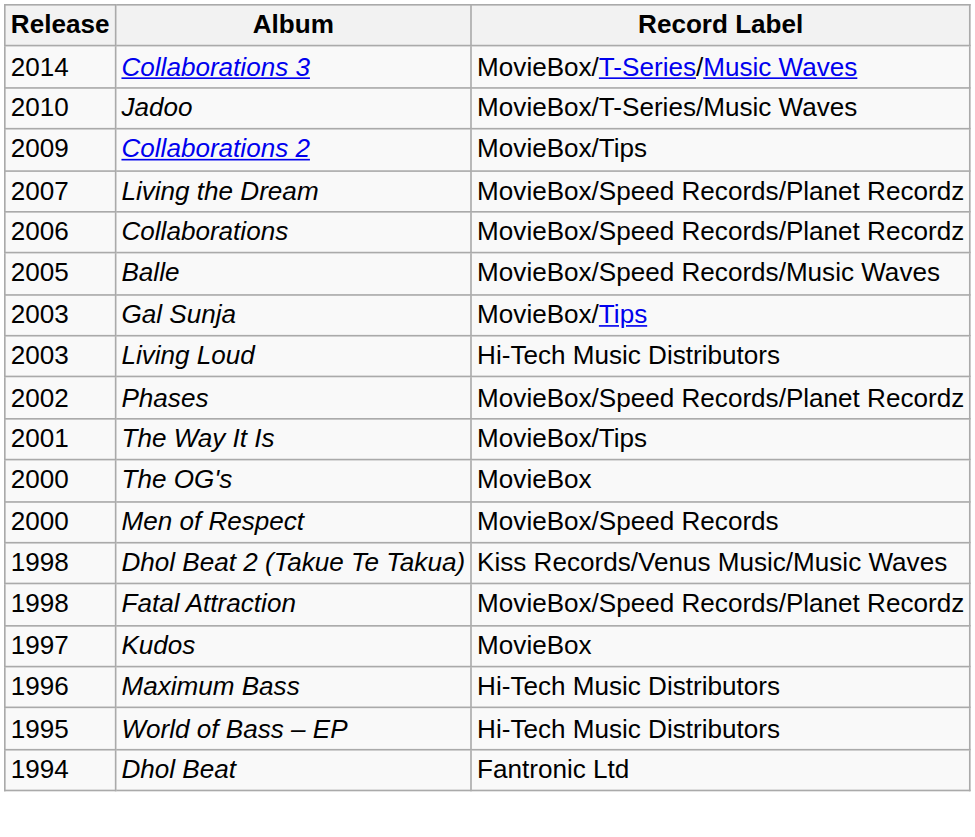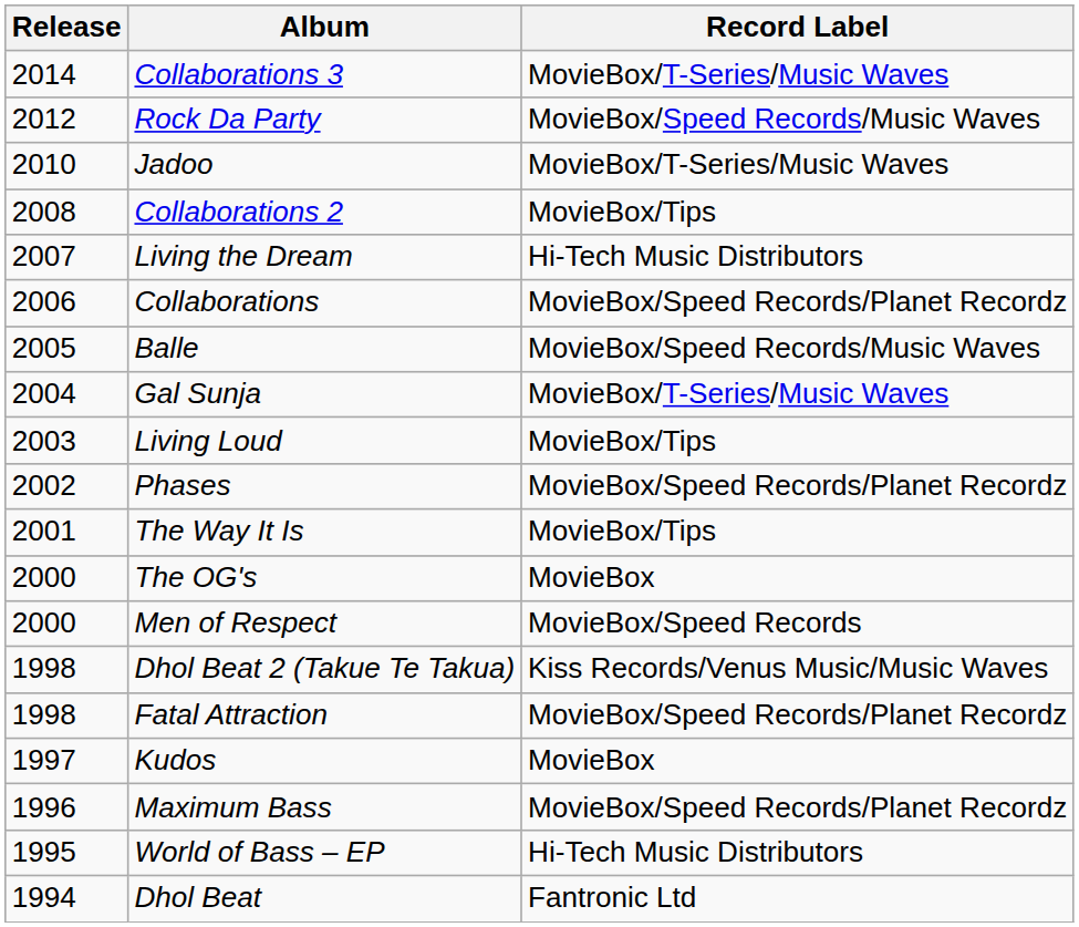 <table class="wikitable">
 <tr>
 <th>Release</th>
 <th>Album</th>
 <th>Record Label</th>
 </tr>
 <tr>
 <td>2014</td>
 <td><em><a href='#'>Collaborations 3</a></em></td>
 <td>MovieBox/<a href='#'>T-Series</a>/<a href='#'>Music Waves</a></td>
 </tr>
 <tr>
+<td>2012</td>
+<td><em><a href='#'>Rock Da Party</a></em></td>
+<td>MovieBox/<a href='#'>Speed Records</a>/Music Waves</td>
+</tr>
+<tr>
 <td>2010</td>
 <td><em>Jadoo</em></td>
 <td>MovieBox/T-Series/Music Waves</td>
 </tr>
 <tr>
-<td>2009</td>
+<td>2008</td>
 <td><em><a href='#'>Collaborations 2</a></em></td>
 <td>MovieBox/Tips</td>
 </tr>
 <tr>
 <td>2007</td>
 <td><em>Living the Dream</em></td>
-<td>MovieBox/Speed Records/Planet Recordz</td>
+<td>Hi-Tech Music Distributors</td>
 </tr>
 <tr>
 <td>2006</td>
 <td><em>Collaborations</em></td>
 <td>MovieBox/Speed Records/Planet Recordz</td>
 </tr>
 <tr>
 <td>2005</td>
 <td><em>Balle</em></td>
 <td>MovieBox/Speed Records/Music Waves</td>
 </tr>
 <tr>
-<td>2003</td>
+<td>2004</td>
 <td><em>Gal Sunja</em></td>
-<td>MovieBox/<a href='#'>Tips</a></td>
+<td>MovieBox/<a href='#'>T-Series</a>/<a href='#'>Music Waves</a></td>
 </tr>
 <tr>
 <td>2003</td>
 <td><em>Living Loud</em></td>
-<td>Hi-Tech Music Distributors</td>
+<td>MovieBox/Tips</td>
 </tr>
 <tr>
 <td>2002</td>
 <td><em>Phases</em></td>
 <td>MovieBox/Speed Records/Planet Recordz</td>
 </tr>
 <tr>
 <td>2001</td>
 <td><em>The Way It Is</em></td>
 <td>MovieBox/Tips</td>
 </tr>
 <tr>
 <td>2000</td>
 <td><em>The OG's</em></td>
 <td>MovieBox</td>
 </tr>
 <tr>
 <td>2000</td>
 <td><em>Men of Respect</em></td>
 <td>MovieBox/Speed Records</td>
 </tr>
 <tr>
 <td>1998</td>
 <td><em>Dhol Beat 2 (Takue Te Takua)</em></td>
 <td>Kiss Records/Venus Music/Music Waves</td>
 </tr>
 <tr>
 <td>1998</td>
 <td><em>Fatal Attraction</em></td>
 <td>MovieBox/Speed Records/Planet Recordz</td>
 </tr>
 <tr>
 <td>1997</td>
 <td><em>Kudos</em></td>
 <td>MovieBox</td>
 </tr>
 <tr>
 <td>1996</td>
 <td><em>Maximum Bass</em></td>
-<td>Hi-Tech Music Distributors</td>
+<td>MovieBox/Speed Records/Planet Recordz</td>
 </tr>
 <tr>
 <td>1995</td>
 <td><em>World of Bass – EP</em></td>
 <td>Hi-Tech Music Distributors</td>
 </tr>
 <tr>
 <td>1994</td>
 <td><em>Dhol Beat</em></td>
 <td>Fantronic Ltd</td>
 </tr>
 </table>
